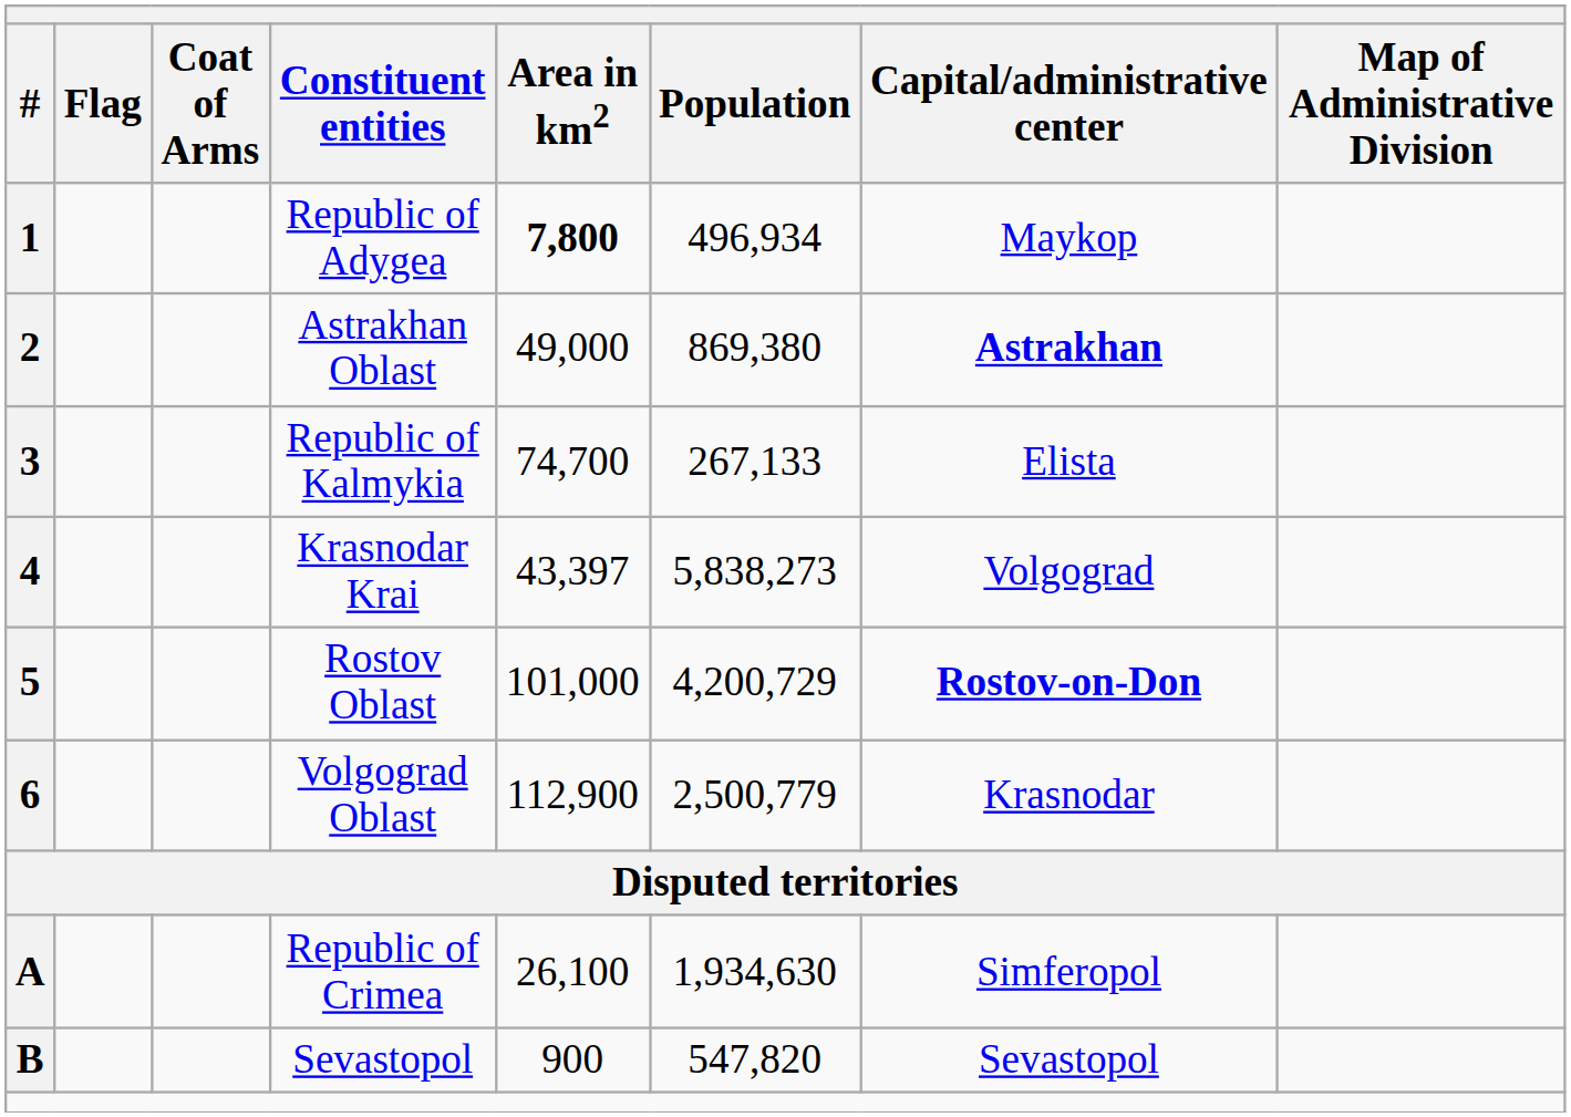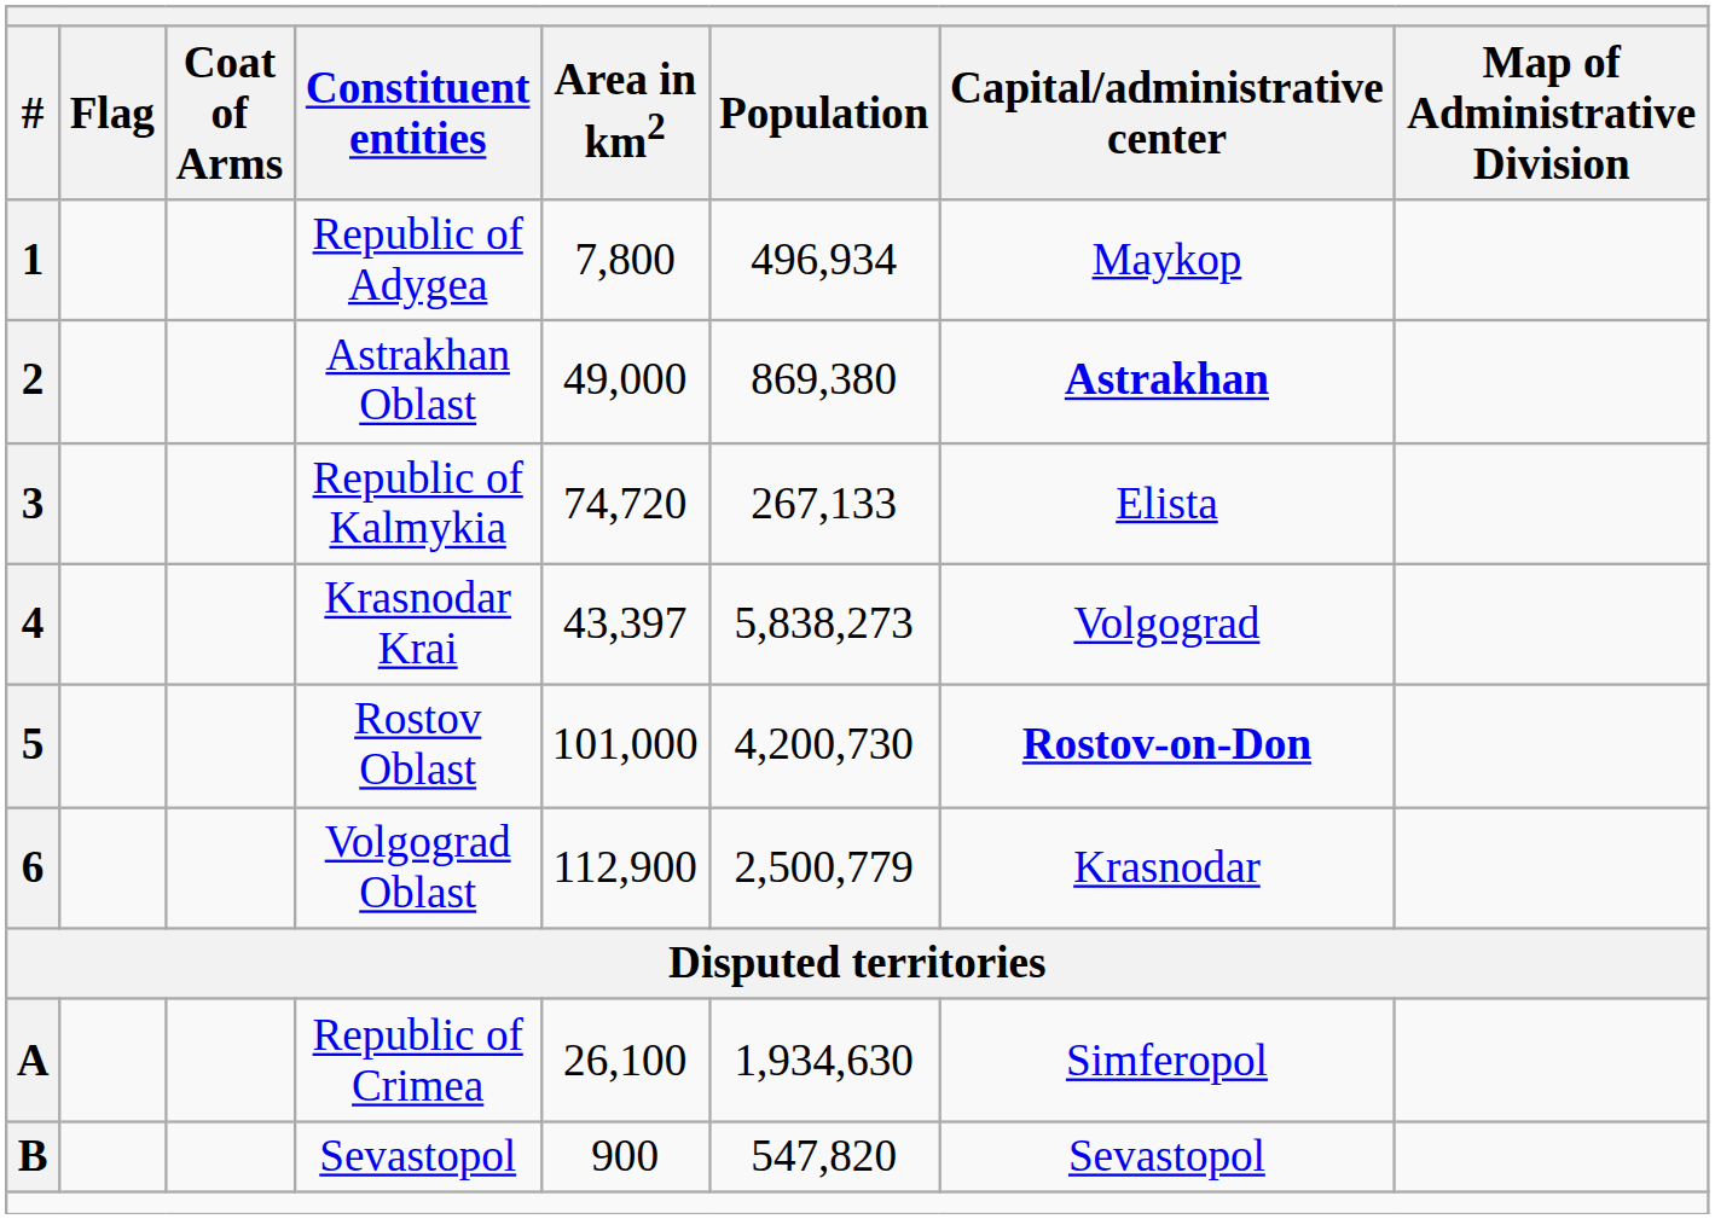 <table class="wikitable sortable" style="text-align: center;">
 <tr>
 <th colspan="8"></th>
 </tr>
 <tr>
 <th>#</th>
 <th>Flag</th>
 <th>Coat of Arms</th>
 <th><a href='#'>Constituent entities</a></th>
 <th>Area in km<sup>2</sup></th>
 <th>Population</th>
 <th>Capital/administrative center</th>
 <th>Map of Administrative Division</th>
 </tr>
 <tr>
 <th>1</th>
 <td></td>
 <td></td>
 <td><a href='#'>Republic of Adygea</a></td>
-<td><strong>7,800</strong></td>
+<td>7,800</td>
 <td>496,934</td>
 <td><a href='#'>Maykop</a></td>
 <td></td>
 </tr>
 <tr>
 <th>2</th>
 <td></td>
 <td></td>
 <td><a href='#'>Astrakhan Oblast</a></td>
 <td>49,000</td>
 <td>869,380</td>
 <td><strong><a href='#'>Astrakhan</a></strong></td>
 <td></td>
 </tr>
 <tr>
 <th>3</th>
 <td></td>
 <td></td>
 <td><a href='#'>Republic of Kalmykia</a></td>
-<td>74,700</td>
+<td>74,720</td>
 <td>267,133</td>
 <td><a href='#'>Elista</a></td>
 <td></td>
 </tr>
 <tr>
 <th>4</th>
 <td></td>
 <td></td>
 <td><a href='#'>Krasnodar Krai</a></td>
 <td>43,397</td>
 <td>5,838,273</td>
 <td><a href='#'>Volgograd</a></td>
 <td></td>
 </tr>
 <tr>
 <th>5</th>
 <td></td>
 <td></td>
 <td><a href='#'>Rostov Oblast</a></td>
 <td>101,000</td>
-<td>4,200,729</td>
+<td>4,200,730</td>
 <td><strong><a href='#'>Rostov-on-Don</a></strong></td>
 <td></td>
 </tr>
 <tr>
 <th>6</th>
 <td></td>
 <td></td>
 <td><a href='#'>Volgograd Oblast</a></td>
 <td>112,900</td>
 <td>2,500,779</td>
 <td><a href='#'>Krasnodar</a></td>
 <td></td>
 </tr>
 <tr>
 <th data-sort-value="6.5" colspan="8">Disputed territories</th>
 </tr>
 <tr>
 <th data-sort-value="8">A</th>
 <td></td>
 <td></td>
 <td><a href='#'>Republic of Crimea</a></td>
 <td>26,100</td>
 <td>1,934,630</td>
 <td><a href='#'>Simferopol</a></td>
 <td></td>
 </tr>
 <tr>
 <th data-sort-value="8">B</th>
 <td></td>
 <td></td>
 <td><a href='#'>Sevastopol</a></td>
 <td>900</td>
 <td>547,820</td>
 <td><a href='#'>Sevastopol</a></td>
 <td></td>
 </tr>
 <tr class="sortbottom">
 <td colspan="8"></td>
 </tr>
 </table>
